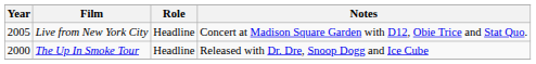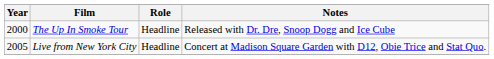 <table class="wikitable">
 <tr>
 </tr>
 <tr>
 <th>Year</th>
 <th>Film</th>
 <th>Role</th>
 <th>Notes</th>
 </tr>
 <tr>
+<td>2000</td>
+<td><em><a href='#'>The Up In Smoke Tour</a></em></td>
+<td>Headline</td>
+<td>Released with <a href='#'>Dr. Dre</a>, <a href='#'>Snoop Dogg</a> and <a href='#'>Ice Cube</a></td>
+</tr>
+<tr>
 <td>2005</td>
 <td><em>Live from New York City</em></td>
 <td>Headline</td>
 <td>Concert at <a href='#'>Madison Square Garden</a> with <a href='#'>D12</a>, <a href='#'>Obie Trice</a> and <a href='#'>Stat Quo</a>.</td>
 </tr>
 <tr>
-<td>2000</td>
-<td><em><a href='#'>The Up In Smoke Tour</a></em></td>
-<td>Headline</td>
-<td>Released with <a href='#'>Dr. Dre</a>, <a href='#'>Snoop Dogg</a> and <a href='#'>Ice Cube</a></td>
-</tr>
-<tr>
 </tr>
 </table>
